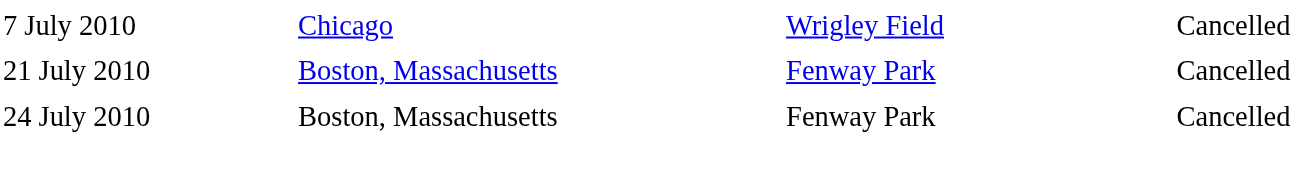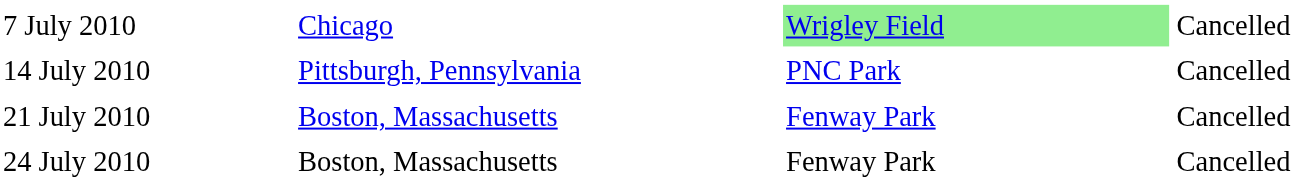 <table cellpadding="2" style="border: 0px solid darkgray; font-size:90%">
 <tr>
 <th width="150"></th>
 <th width="250"></th>
 <th width="200"></th>
 <th width="700"></th>
 </tr>
 <tr border="0">
 <td>7 July 2010</td>
 <td><a href='#'>Chicago</a></td>
-<td><a href='#'>Wrigley Field</a></td>
+<td style="background: lightgreen;"><a href='#'>Wrigley Field</a></td>
+<td>Cancelled</td>
+</tr>
+<tr>
+<td>14 July 2010</td>
+<td><a href='#'>Pittsburgh, Pennsylvania</a></td>
+<td><a href='#'>PNC Park</a></td>
 <td>Cancelled</td>
 </tr>
 <tr>
 <td>21 July 2010</td>
 <td><a href='#'>Boston, Massachusetts</a></td>
 <td><a href='#'>Fenway Park</a></td>
 <td>Cancelled</td>
 </tr>
 <tr>
 <td>24 July 2010</td>
 <td>Boston, Massachusetts</td>
 <td>Fenway Park</td>
 <td>Cancelled</td>
 </tr>
 </table>
